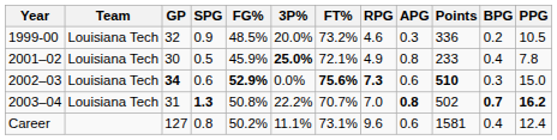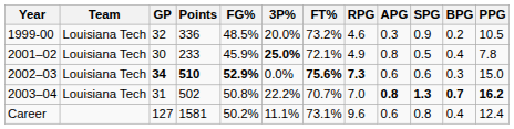 <table class="wikitable">
 <tr>
 <th>Year</th>
 <th>Team</th>
 <th>GP</th>
-<th>SPG</th>
+<th>Points</th>
 <th>FG%</th>
 <th>3P%</th>
 <th>FT%</th>
 <th>RPG</th>
 <th>APG</th>
-<th>Points</th>
+<th>SPG</th>
 <th>BPG</th>
 <th>PPG</th>
 </tr>
 <tr>
 <td>1999-00</td>
 <td>Louisiana Tech</td>
 <td>32</td>
-<td>0.9</td>
+<td>336</td>
 <td>48.5%</td>
 <td>20.0%</td>
 <td>73.2%</td>
 <td>4.6</td>
 <td>0.3</td>
-<td>336</td>
+<td>0.9</td>
 <td>0.2</td>
 <td>10.5</td>
 </tr>
 <tr>
 <td>2001–02</td>
 <td>Louisiana Tech</td>
 <td>30</td>
-<td>0.5</td>
+<td>233</td>
 <td>45.9%</td>
 <td><strong>25.0%</strong></td>
 <td>72.1%</td>
 <td>4.9</td>
 <td>0.8</td>
-<td>233</td>
+<td>0.5</td>
 <td>0.4</td>
 <td>7.8</td>
 </tr>
 <tr>
 <td>2002–03</td>
 <td>Louisiana Tech</td>
 <td><strong>34</strong></td>
-<td>0.6</td>
+<td><strong>510</strong></td>
 <td><strong>52.9%</strong></td>
 <td>0.0%</td>
 <td><strong>75.6%</strong></td>
 <td><strong>7.3</strong></td>
 <td>0.6</td>
-<td><strong>510</strong></td>
+<td>0.6</td>
 <td>0.3</td>
 <td>15.0</td>
 </tr>
 <tr>
 <td>2003–04</td>
 <td>Louisiana Tech</td>
 <td>31</td>
-<td><strong>1.3</strong></td>
+<td>502</td>
 <td>50.8%</td>
 <td>22.2%</td>
 <td>70.7%</td>
 <td>7.0</td>
 <td><strong>0.8</strong></td>
-<td>502</td>
+<td><strong>1.3</strong></td>
 <td><strong>0.7</strong></td>
 <td><strong>16.2</strong></td>
 </tr>
 <tr>
 <td>Career</td>
 <td></td>
 <td>127</td>
-<td>0.8</td>
+<td>1581</td>
 <td>50.2%</td>
 <td>11.1%</td>
 <td>73.1%</td>
 <td>9.6</td>
 <td>0.6</td>
-<td>1581</td>
+<td>0.8</td>
 <td>0.4</td>
 <td>12.4</td>
 </tr>
 </table>
